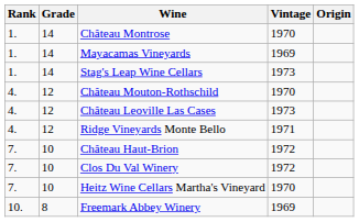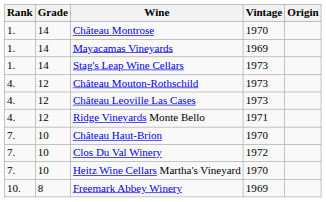 <table class="wikitable">
 <tr>
 <th>Rank</th>
 <th>Grade</th>
 <th>Wine</th>
 <th>Vintage</th>
 <th>Origin</th>
 </tr>
 <tr>
 <td>1.</td>
 <td>14</td>
 <td><a href='#'>Château Montrose</a></td>
 <td>1970</td>
 <td></td>
 </tr>
 <tr>
 <td>1.</td>
 <td>14</td>
 <td><a href='#'>Mayacamas Vineyards</a></td>
 <td>1969</td>
 <td></td>
 </tr>
 <tr>
 <td>1.</td>
 <td>14</td>
 <td><a href='#'>Stag's Leap Wine Cellars</a></td>
 <td>1973</td>
 <td></td>
 </tr>
 <tr>
 <td>4.</td>
 <td>12</td>
 <td><a href='#'>Château Mouton-Rothschild</a></td>
-<td>1970</td>
+<td>1973</td>
 <td></td>
 </tr>
 <tr>
 <td>4.</td>
 <td>12</td>
 <td><a href='#'>Château Leoville Las Cases</a></td>
 <td>1973</td>
 <td></td>
 </tr>
 <tr>
 <td>4.</td>
 <td>12</td>
 <td><a href='#'>Ridge Vineyards</a> Monte Bello</td>
 <td>1971</td>
 <td></td>
 </tr>
 <tr>
 <td>7.</td>
 <td>10</td>
 <td><a href='#'>Château Haut-Brion</a></td>
-<td>1972</td>
+<td>1970</td>
 <td></td>
 </tr>
 <tr>
 <td>7.</td>
 <td>10</td>
 <td><a href='#'>Clos Du Val Winery</a></td>
 <td>1972</td>
 <td></td>
 </tr>
 <tr>
 <td>7.</td>
 <td>10</td>
 <td><a href='#'>Heitz Wine Cellars</a> Martha's Vineyard</td>
 <td>1970</td>
 <td></td>
 </tr>
 <tr>
 <td>10.</td>
 <td>8</td>
 <td><a href='#'>Freemark Abbey Winery</a></td>
 <td>1969</td>
 <td></td>
 </tr>
 </table>
